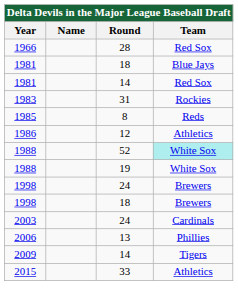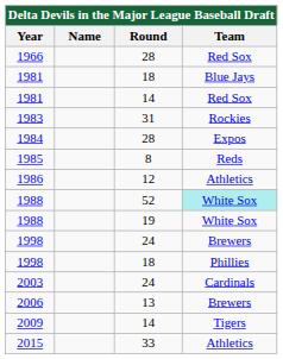 <table class="wikitable sortable collapsible collapsed" style="text-align:center">
 <tr>
 <th colspan=4 style="background:#166539; color:#FFFFFF">Delta Devils in the Major League Baseball Draft</th>
 </tr>
 <tr>
 <th Year>Year</th>
 <th Player>Name</th>
 <th Round>Round</th>
 <th Team>Team</th>
 </tr>
 <tr>
 <td><a href='#'>1966</a></td>
 <td></td>
 <td>28</td>
 <td><a href='#'>Red Sox</a></td>
 </tr>
 <tr>
 <td><a href='#'>1981</a></td>
 <td></td>
 <td>18</td>
 <td><a href='#'>Blue Jays</a></td>
 </tr>
 <tr>
 <td><a href='#'>1981</a></td>
 <td></td>
 <td>14</td>
 <td><a href='#'>Red Sox</a></td>
 </tr>
 <tr>
 <td><a href='#'>1983</a></td>
 <td></td>
 <td>31</td>
 <td><a href='#'>Rockies</a></td>
 </tr>
 <tr>
+<td><a href='#'>1984</a></td>
+<td></td>
+<td>28</td>
+<td><a href='#'>Expos</a></td>
+</tr>
+<tr>
 <td><a href='#'>1985</a></td>
 <td></td>
 <td>8</td>
 <td><a href='#'>Reds</a></td>
 </tr>
 <tr>
 <td><a href='#'>1986</a></td>
 <td></td>
 <td>12</td>
 <td><a href='#'>Athletics</a></td>
 </tr>
 <tr>
 <td><a href='#'>1988</a></td>
 <td></td>
 <td>52</td>
 <td style="background: paleturquoise;"><a href='#'>White Sox</a></td>
 </tr>
 <tr>
 <td><a href='#'>1988</a></td>
 <td></td>
 <td>19</td>
 <td><a href='#'>White Sox</a></td>
 </tr>
 <tr>
 <td><a href='#'>1998</a></td>
 <td></td>
 <td>24</td>
 <td><a href='#'>Brewers</a></td>
 </tr>
 <tr>
 <td><a href='#'>1998</a></td>
 <td></td>
 <td>18</td>
-<td><a href='#'>Brewers</a></td>
+<td><a href='#'>Phillies</a></td>
 </tr>
 <tr>
 <td><a href='#'>2003</a></td>
 <td></td>
 <td>24</td>
 <td><a href='#'>Cardinals</a></td>
 </tr>
 <tr>
 <td><a href='#'>2006</a></td>
 <td></td>
 <td>13</td>
-<td><a href='#'>Phillies</a></td>
+<td><a href='#'>Brewers</a></td>
 </tr>
 <tr>
 <td><a href='#'>2009</a></td>
 <td></td>
 <td>14</td>
 <td><a href='#'>Tigers</a></td>
 </tr>
 <tr>
 <td><a href='#'>2015</a></td>
 <td></td>
 <td>33</td>
 <td><a href='#'>Athletics</a></td>
 </tr>
 </table>
